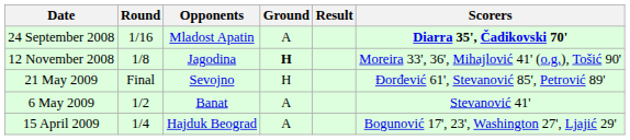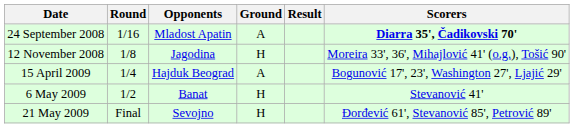 <table class="wikitable" style="text-align:center">
 <tr>
 <th>Date</th>
 <th>Round</th>
 <th>Opponents</th>
 <th>Ground</th>
 <th>Result</th>
 <th>Scorers</th>
 </tr>
 <tr bgcolor="#ddffdd">
 <td>24 September 2008</td>
 <td>1/16</td>
 <td><a href='#'>Mladost Apatin</a></td>
 <td>A</td>
 <td></td>
 <td><strong><a href='#'>Diarra</a> 35', <a href='#'>Čadikovski</a> 70'</strong></td>
 </tr>
 <tr bgcolor="#ddffdd">
 <td>12 November 2008</td>
 <td>1/8</td>
 <td><a href='#'>Jagodina</a></td>
-<td><strong>H</strong></td>
+<td>H</td>
 <td></td>
 <td><a href='#'>Moreira</a> 33', 36', <a href='#'>Mihajlović</a> 41' (<a href='#'>o.g.</a>), <a href='#'>Tošić</a> 90'</td>
+</tr>
+<tr bgcolor="#ddffdd">
+<td>15 April 2009</td>
+<td>1/4</td>
+<td><a href='#'>Hajduk Beograd</a></td>
+<td>A</td>
+<td></td>
+<td><a href='#'>Bogunović</a> 17', 23', <a href='#'>Washington</a> 27', <a href='#'>Ljajić</a> 29'</td>
+</tr>
+<tr bgcolor="#ddffdd">
+<td>6 May 2009</td>
+<td>1/2</td>
+<td><a href='#'>Banat</a></td>
+<td>H</td>
+<td></td>
+<td><a href='#'>Stevanović</a> 41'</td>
 </tr>
 <tr bgcolor="#ddffdd">
 <td>21 May 2009</td>
 <td>Final</td>
 <td><a href='#'>Sevojno</a></td>
 <td>H</td>
 <td></td>
 <td><a href='#'>Đorđević</a> 61', <a href='#'>Stevanović</a> 85', <a href='#'>Petrović</a> 89'</td>
 </tr>
-<tr bgcolor="#ddffdd">
-<td>6 May 2009</td>
-<td>1/2</td>
-<td><a href='#'>Banat</a></td>
-<td>A</td>
-<td></td>
-<td><a href='#'>Stevanović</a> 41'</td>
-</tr>
-<tr bgcolor="#ddffdd">
-<td>15 April 2009</td>
-<td>1/4</td>
-<td><a href='#'>Hajduk Beograd</a></td>
-<td>A</td>
-<td></td>
-<td><a href='#'>Bogunović</a> 17', 23', <a href='#'>Washington</a> 27', <a href='#'>Ljajić</a> 29'</td>
-</tr>
 </table>
